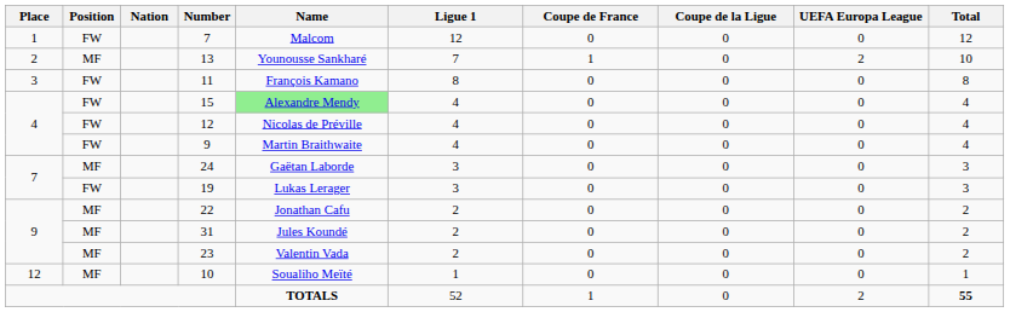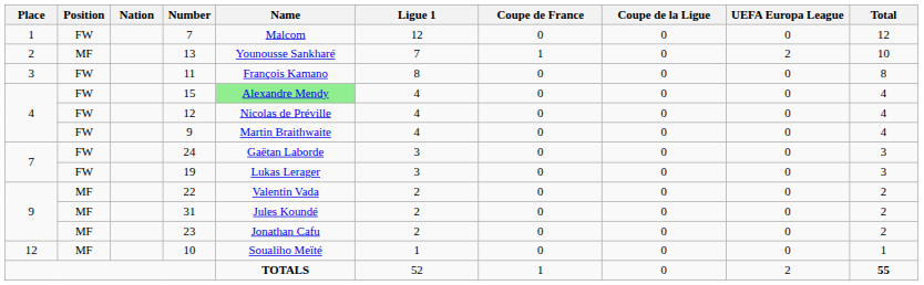 <table class="wikitable" style="font-size: 95%; text-align: center;">
 <tr>
 <th width=60>Place</th>
 <th width=60>Position</th>
 <th width=60>Nation</th>
 <th width=60>Number</th>
 <th width=170>Name</th>
 <th width=150>Ligue 1</th>
 <th width=150>Coupe de France</th>
 <th width=150>Coupe de la Ligue</th>
 <th width=150>UEFA Europa League</th>
 <th width=80><strong>Total</strong></th>
 </tr>
 <tr>
 <td>1</td>
 <td>FW</td>
 <td></td>
 <td>7</td>
 <td><a href='#'>Malcom</a></td>
 <td>12</td>
 <td>0</td>
 <td>0</td>
 <td>0</td>
 <td>12</td>
 </tr>
 <tr>
 <td>2</td>
 <td>MF</td>
 <td></td>
 <td>13</td>
 <td><a href='#'>Younousse Sankharé</a></td>
 <td>7</td>
 <td>1</td>
 <td>0</td>
 <td>2</td>
 <td>10</td>
 </tr>
 <tr>
 <td>3</td>
 <td>FW</td>
 <td></td>
 <td>11</td>
 <td><a href='#'>François Kamano</a></td>
 <td>8</td>
 <td>0</td>
 <td>0</td>
 <td>0</td>
 <td>8</td>
 </tr>
 <tr>
 <td rowspan=3>4</td>
 <td>FW</td>
 <td></td>
 <td>15</td>
 <td style="background: lightgreen;"><a href='#'>Alexandre Mendy</a></td>
 <td>4</td>
 <td>0</td>
 <td>0</td>
 <td>0</td>
 <td>4</td>
 </tr>
 <tr>
 <td>FW</td>
 <td></td>
 <td>12</td>
 <td><a href='#'>Nicolas de Préville</a></td>
 <td>4</td>
 <td>0</td>
 <td>0</td>
 <td>0</td>
 <td>4</td>
 </tr>
 <tr>
 <td>FW</td>
 <td></td>
 <td>9</td>
 <td><a href='#'>Martin Braithwaite</a></td>
 <td>4</td>
 <td>0</td>
 <td>0</td>
 <td>0</td>
 <td>4</td>
 </tr>
 <tr>
 <td rowspan=2>7</td>
-<td>MF</td>
+<td>FW</td>
 <td></td>
 <td>24</td>
 <td><a href='#'>Gaëtan Laborde</a></td>
 <td>3</td>
 <td>0</td>
 <td>0</td>
 <td>0</td>
 <td>3</td>
 </tr>
 <tr>
 <td>FW</td>
 <td></td>
 <td>19</td>
 <td><a href='#'>Lukas Lerager</a></td>
 <td>3</td>
 <td>0</td>
 <td>0</td>
 <td>0</td>
 <td>3</td>
 </tr>
 <tr>
 <td rowspan=3>9</td>
 <td>MF</td>
 <td></td>
 <td>22</td>
-<td><a href='#'>Jonathan Cafu</a></td>
+<td><a href='#'>Valentin Vada</a></td>
 <td>2</td>
 <td>0</td>
 <td>0</td>
 <td>0</td>
 <td>2</td>
 </tr>
 <tr>
 <td>MF</td>
 <td></td>
 <td>31</td>
 <td><a href='#'>Jules Koundé</a></td>
 <td>2</td>
 <td>0</td>
 <td>0</td>
 <td>0</td>
 <td>2</td>
 </tr>
 <tr>
 <td>MF</td>
 <td></td>
 <td>23</td>
-<td><a href='#'>Valentin Vada</a></td>
+<td><a href='#'>Jonathan Cafu</a></td>
 <td>2</td>
 <td>0</td>
 <td>0</td>
 <td>0</td>
 <td>2</td>
 </tr>
 <tr>
 <td>12</td>
 <td>MF</td>
 <td></td>
 <td>10</td>
 <td><a href='#'>Soualiho Meïté</a></td>
 <td>1</td>
 <td>0</td>
 <td>0</td>
 <td>0</td>
 <td>1</td>
 </tr>
 <tr>
 <td colspan=4></td>
 <td><strong>TOTALS</strong></td>
 <td>52</td>
 <td>1</td>
 <td>0</td>
 <td>2</td>
 <td><strong>55</strong></td>
 </tr>
 </table>
